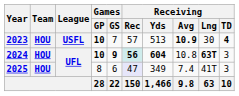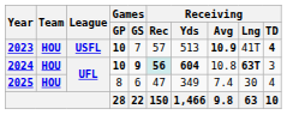 <table class="wikitable" style="text-align:center;">
 <tr>
 <th rowspan="2">Year</th>
 <th rowspan="2">Team</th>
 <th rowspan="2">League</th>
 <th colspan="2">Games</th>
 <th colspan="5">Receiving</th>
 </tr>
 <tr>
 <th>GP</th>
 <th>GS</th>
 <th>Rec</th>
 <th>Yds</th>
 <th>Avg</th>
 <th>Lng</th>
 <th>TD</th>
 </tr>
 <tr>
 <th><a href='#'>2023</a></th>
 <th><a href='#'>HOU</a></th>
 <th><a href='#'>USFL</a></th>
 <td><strong>10</strong></td>
 <td>7</td>
 <td>57</td>
 <td>513</td>
 <td><strong>10.9</strong></td>
-<td>30</td>
+<td>41T</td>
 <td><strong>4</strong></td>
 </tr>
 <tr>
 <th><a href='#'>2024</a></th>
 <th><a href='#'>HOU</a></th>
 <th rowspan="2"><a href='#'>UFL</a></th>
 <td><strong>10</strong></td>
 <td><strong>9</strong></td>
 <td style="background:#cfecec;"><strong>56</strong></td>
 <td><strong>604</strong></td>
 <td>10.8</td>
 <td><strong>63T</strong></td>
 <td>3</td>
 </tr>
 <tr>
 <th><a href='#'>2025</a></th>
 <th><a href='#'>HOU</a></th>
 <td>8</td>
 <td>6</td>
-<td style="background: lavender;">47</td>
+<td>47</td>
 <td>349</td>
 <td>7.4</td>
-<td>41T</td>
-<td>3</td>
+<td>30</td>
+<td>4</td>
 </tr>
 <tr>
 <th colspan="3"></th>
 <th>28</th>
 <th>22</th>
 <th>150</th>
 <th>1,466</th>
 <th>9.8</th>
 <th>63</th>
 <th>10</th>
 </tr>
 </table>
